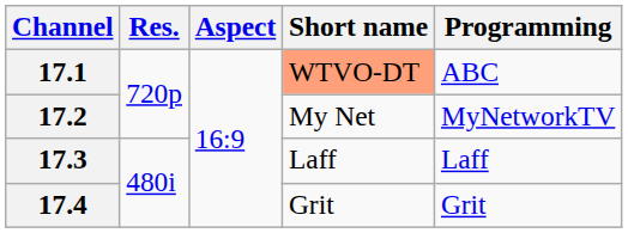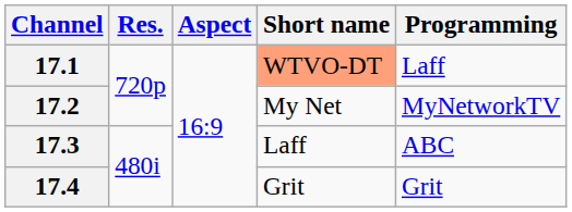 <table class="wikitable">
 <tr>
 <th scope = "col"><a href='#'>Channel</a></th>
 <th scope = "col"><a href='#'>Res.</a></th>
 <th scope = "col"><a href='#'>Aspect</a></th>
 <th scope = "col">Short name</th>
 <th scope = "col">Programming</th>
 </tr>
 <tr>
 <th scope = "row">17.1</th>
 <td rowspan=2><a href='#'>720p</a></td>
 <td rowspan=4><a href='#'>16:9</a></td>
 <td style="background: lightsalmon;">WTVO-DT</td>
-<td><a href='#'>ABC</a></td>
+<td><a href='#'>Laff</a></td>
 </tr>
 <tr>
 <th scope = "row">17.2</th>
 <td>My Net</td>
 <td><a href='#'>MyNetworkTV</a></td>
 </tr>
 <tr>
 <th scope = "row">17.3</th>
 <td rowspan=2><a href='#'>480i</a></td>
 <td>Laff</td>
-<td><a href='#'>Laff</a></td>
+<td><a href='#'>ABC</a></td>
 </tr>
 <tr>
 <th scope = "row">17.4</th>
 <td>Grit</td>
 <td><a href='#'>Grit</a></td>
 </tr>
 </table>
